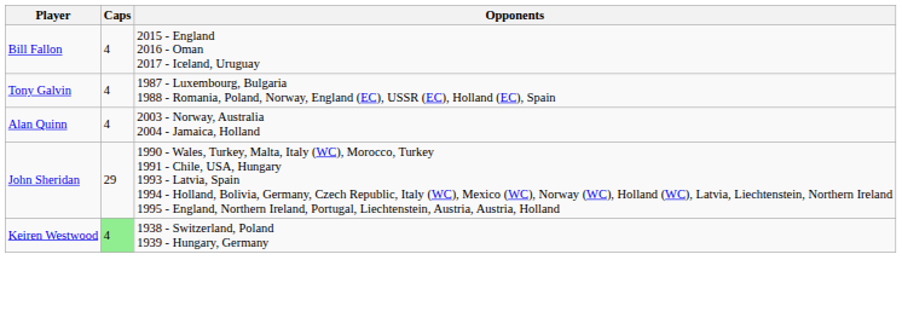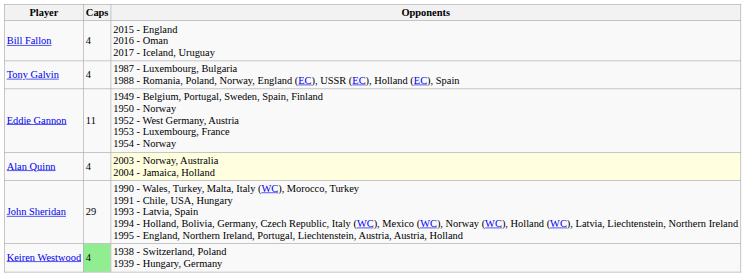 <table class="wikitable">
 <tr>
 <th>Player</th>
 <th>Caps</th>
 <th>Opponents</th>
 </tr>
 <tr>
 <td><a href='#'>Bill Fallon</a></td>
 <td>4</td>
 <td>2015 - England<br>2016 - Oman<br>2017 - Iceland, Uruguay</td>
 </tr>
 <tr>
 <td><a href='#'>Tony Galvin</a></td>
 <td>4</td>
 <td>1987 - Luxembourg, Bulgaria<br>1988 - Romania, Poland, Norway, England (<a href='#'>EC</a>), USSR (<a href='#'>EC</a>), Holland (<a href='#'>EC</a>), Spain</td>
 </tr>
 <tr>
+<td><a href='#'>Eddie Gannon</a></td>
+<td>11</td>
+<td>1949 - Belgium, Portugal, Sweden, Spain, Finland<br>1950 - Norway<br>1952 - West Germany, Austria<br>1953 - Luxembourg, France<br>1954 - Norway</td>
+</tr>
+<tr>
 <td><a href='#'>Alan Quinn</a></td>
 <td>4</td>
-<td>2003 - Norway, Australia<br>2004 - Jamaica, Holland</td>
+<td style="background: lightyellow;">2003 - Norway, Australia<br>2004 - Jamaica, Holland</td>
 </tr>
 <tr>
 <td><a href='#'>John Sheridan</a></td>
 <td>29</td>
 <td>1990 - Wales, Turkey, Malta, Italy (<a href='#'>WC</a>), Morocco, Turkey<br>1991 - Chile, USA, Hungary<br>1993 - Latvia, Spain<br>1994 - Holland, Bolivia, Germany, Czech Republic, Italy (<a href='#'>WC</a>), Mexico (<a href='#'>WC</a>), Norway (<a href='#'>WC</a>), Holland (<a href='#'>WC</a>), Latvia, Liechtenstein, Northern Ireland<br>1995 - England, Northern Ireland, Portugal, Liechtenstein, Austria, Austria, Holland</td>
 </tr>
 <tr>
 <td><a href='#'>Keiren Westwood</a></td>
 <td style="background: lightgreen;">4</td>
 <td>1938 - Switzerland, Poland<br>1939 - Hungary, Germany</td>
 </tr>
 </table>
